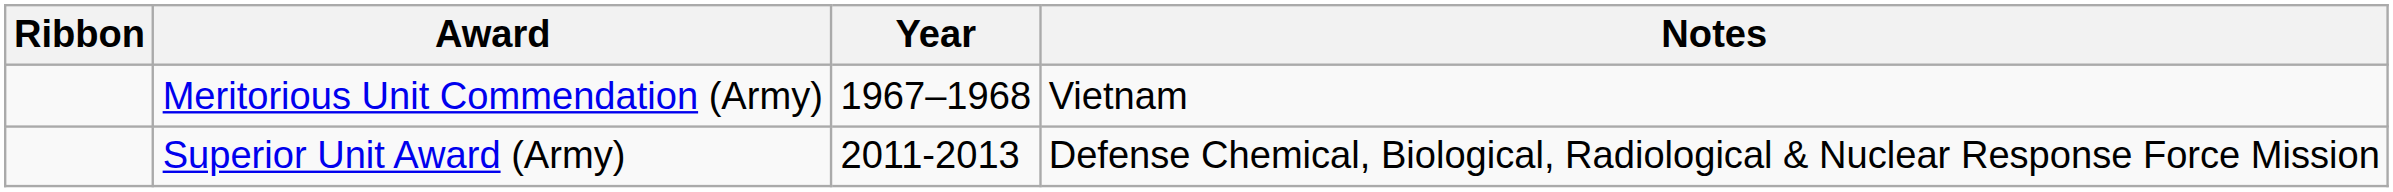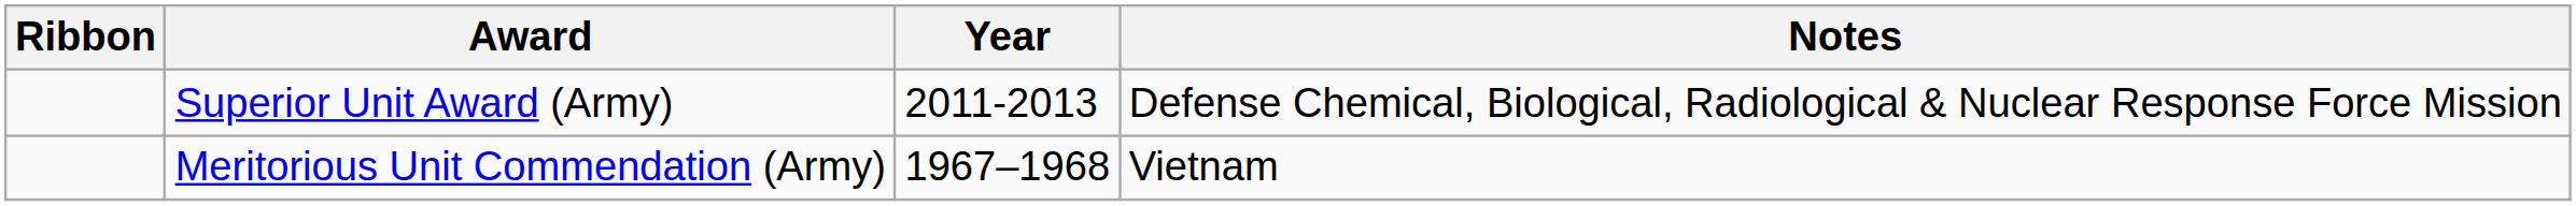 <table class="wikitable">
 <tr>
 <th>Ribbon</th>
 <th>Award</th>
 <th>Year</th>
 <th>Notes</th>
 </tr>
 <tr>
 <td></td>
+<td><a href='#'>Superior Unit Award</a> (Army)</td>
+<td>2011-2013</td>
+<td>Defense Chemical, Biological, Radiological & Nuclear Response Force Mission</td>
+</tr>
+<tr>
+<td></td>
 <td><a href='#'>Meritorious Unit Commendation</a> (Army)<br></td>
 <td>1967–1968</td>
 <td>Vietnam</td>
 </tr>
-<tr>
-<td></td>
-<td><a href='#'>Superior Unit Award</a> (Army)</td>
-<td>2011-2013</td>
-<td>Defense Chemical, Biological, Radiological & Nuclear Response Force Mission</td>
-</tr>
 </table>
